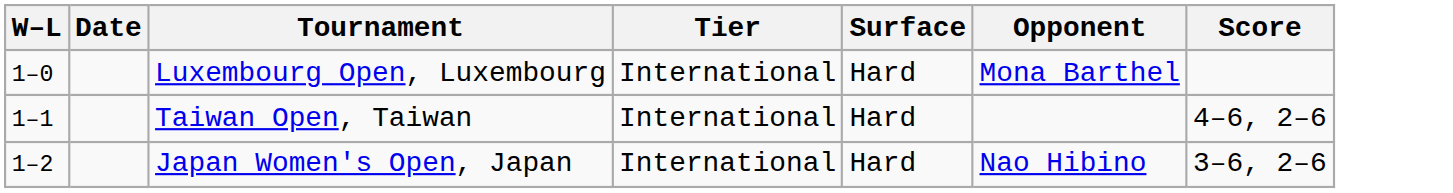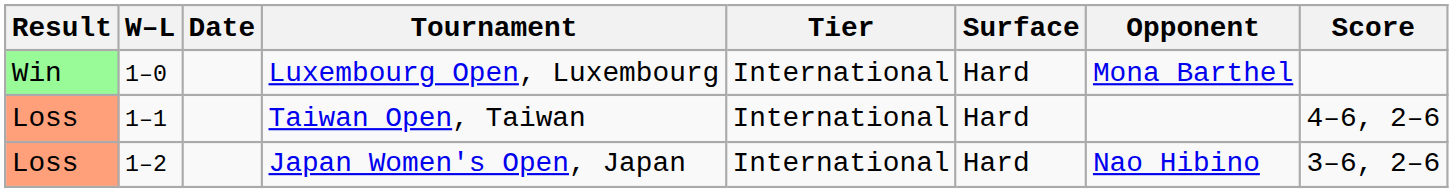 <table class="sortable wikitable">
 <tr>
+<th>Result</th>
 <th class="unsortable">W–L</th>
 <th>Date</th>
 <th>Tournament</th>
 <th>Tier</th>
 <th>Surface</th>
 <th>Opponent</th>
 <th class="unsortable">Score</th>
 </tr>
 <tr>
+<td bgcolor=98FB98>Win</td>
 <td><small>1–0</small></td>
 <td><a href='#'></a></td>
 <td><a href='#'>Luxembourg Open</a>, Luxembourg</td>
 <td>International</td>
 <td>Hard</td>
 <td> <a href='#'>Mona Barthel</a></td>
 <td></td>
 </tr>
 <tr>
+<td style="background:#ffa07a;">Loss</td>
 <td><small>1–1</small></td>
 <td></td>
 <td><a href='#'>Taiwan Open</a>, Taiwan</td>
 <td>International</td>
 <td>Hard</td>
 <td></td>
 <td>4–6, 2–6</td>
 </tr>
 <tr>
+<td style="background:#ffa07a;">Loss</td>
 <td><small>1–2</small></td>
 <td><a href='#'></a></td>
 <td><a href='#'>Japan Women's Open</a>, Japan</td>
 <td>International</td>
 <td>Hard</td>
 <td> <a href='#'>Nao Hibino</a></td>
 <td>3–6, 2–6</td>
 </tr>
 </table>
